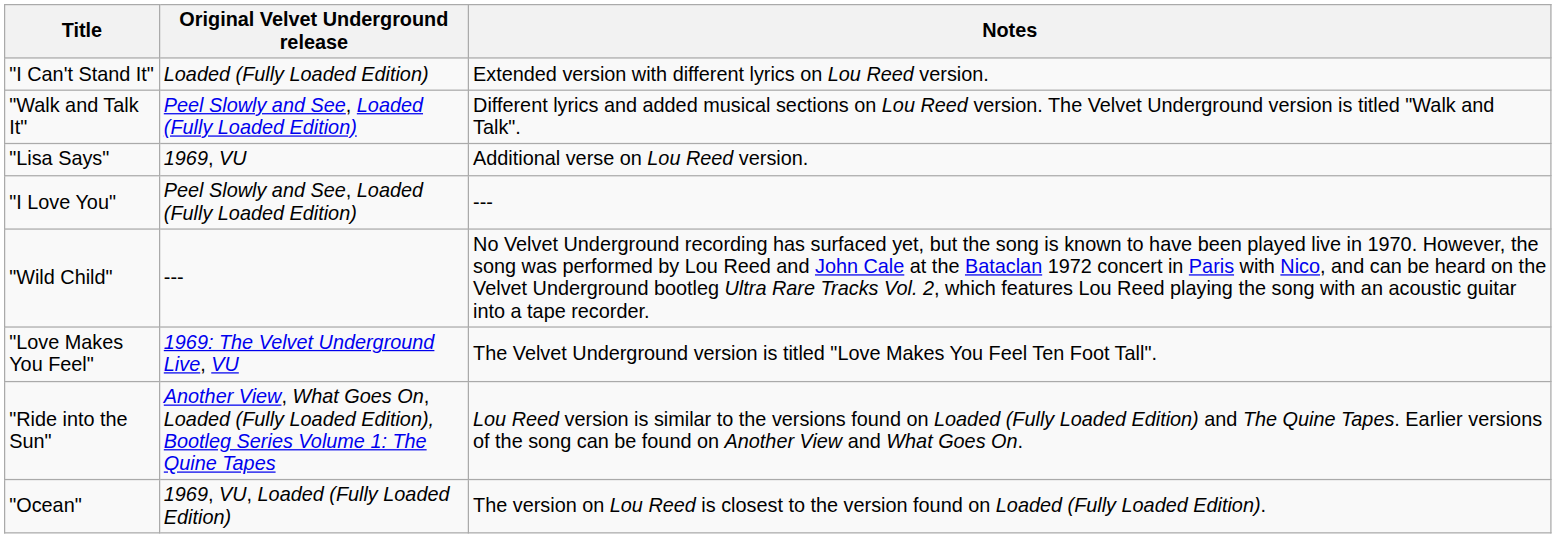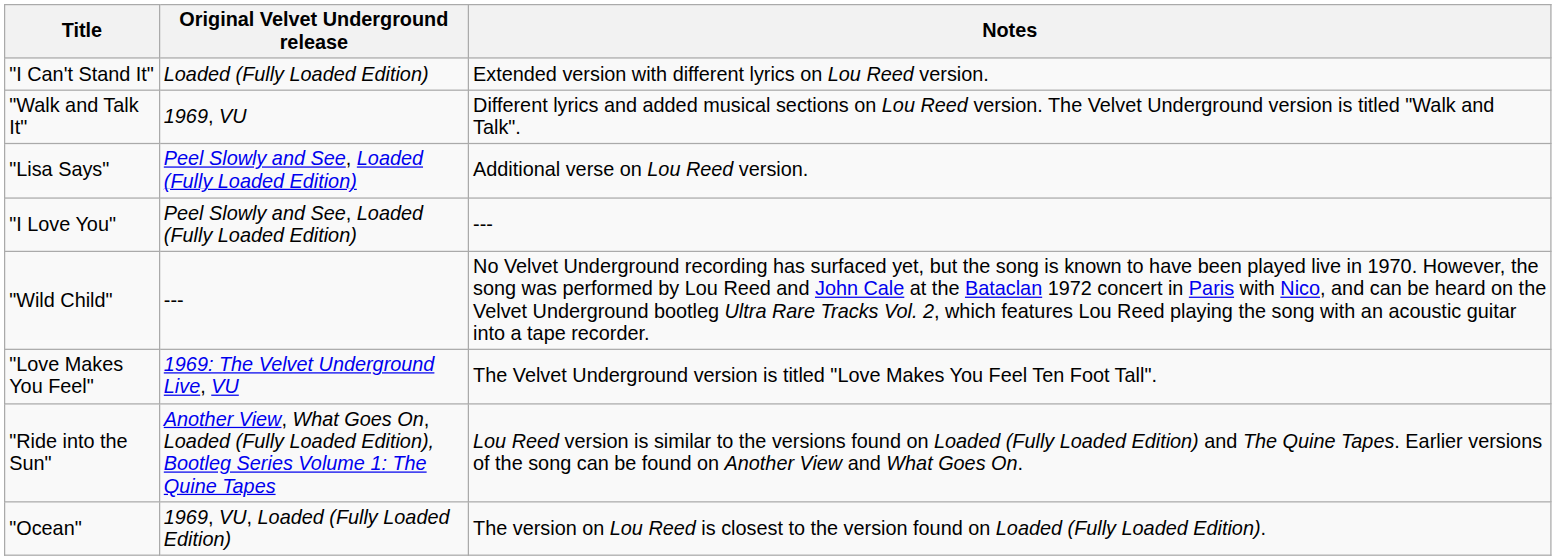 <table class="wikitable">
 <tr>
 <th width="10%">Title</th>
 <th width="20%">Original Velvet Underground release</th>
 <th width="70%">Notes</th>
 </tr>
 <tr>
 <td>"I Can't Stand It"</td>
 <td><em>Loaded (Fully Loaded Edition)</em></td>
 <td>Extended version with different lyrics on <em>Lou Reed</em> version.</td>
 </tr>
 <tr>
 <td>"Walk and Talk It"</td>
-<td><em><a href='#'>Peel Slowly and See</a></em>, <em><a href='#'>Loaded (Fully Loaded Edition)</a></em></td>
+<td><em>1969</em>, <em>VU</em></td>
 <td>Different lyrics and added musical sections on <em>Lou Reed</em> version. The Velvet Underground version is titled "Walk and Talk".</td>
 </tr>
 <tr>
 <td>"Lisa Says"</td>
-<td><em>1969</em>, <em>VU</em></td>
+<td><em><a href='#'>Peel Slowly and See</a></em>, <em><a href='#'>Loaded (Fully Loaded Edition)</a></em></td>
 <td>Additional verse on <em>Lou Reed</em> version.</td>
 </tr>
 <tr>
 <td>"I Love You"</td>
 <td><em>Peel Slowly and See</em>, <em>Loaded (Fully Loaded Edition)</em></td>
 <td>---</td>
 </tr>
 <tr>
 <td>"Wild Child"</td>
 <td>---</td>
 <td>No Velvet Underground recording has surfaced yet, but the song is known to have been played live in 1970.  However, the song was performed by Lou Reed and <a href='#'>John Cale</a> at the <a href='#'>Bataclan</a> 1972 concert in <a href='#'>Paris</a> with <a href='#'>Nico</a>, and can be heard on the Velvet Underground bootleg <em>Ultra Rare Tracks Vol. 2</em>, which features Lou Reed playing the song with an acoustic guitar into a tape recorder.</td>
 </tr>
 <tr>
 <td>"Love Makes You Feel"</td>
 <td><em><a href='#'>1969: The Velvet Underground Live</a></em>, <em><a href='#'>VU</a></em></td>
 <td>The Velvet Underground version is titled "Love Makes You Feel Ten Foot Tall".</td>
 </tr>
 <tr>
 <td>"Ride into the Sun"</td>
 <td><em><a href='#'>Another View</a></em>, <em>What Goes On</em>, <em>Loaded (Fully Loaded Edition), <a href='#'>Bootleg Series Volume 1: The Quine Tapes</a></em></td>
 <td><em>Lou Reed</em> version is similar to the versions found on <em>Loaded (Fully Loaded Edition)</em> and <em>The Quine Tapes</em>. Earlier versions of the song can be found on <em>Another View</em> and <em>What Goes On</em>.</td>
 </tr>
 <tr>
 <td>"Ocean"</td>
 <td><em>1969</em>, <em>VU</em>, <em>Loaded (Fully Loaded Edition)</em></td>
 <td>The version on <em>Lou Reed</em> is closest to the version found on <em>Loaded (Fully Loaded Edition)</em>.</td>
 </tr>
 </table>
